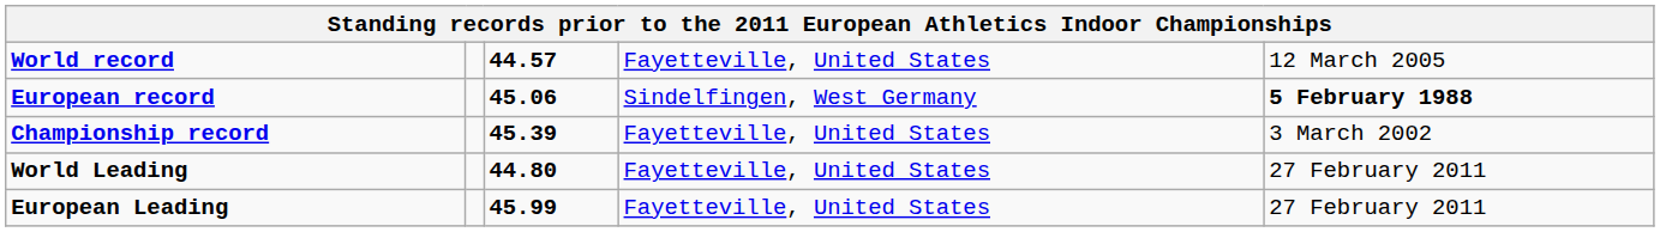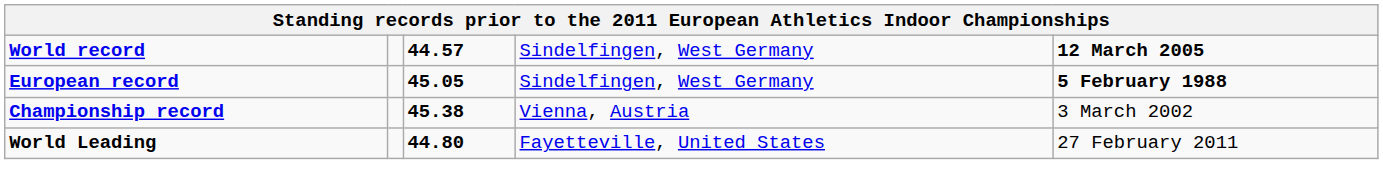 <table class="wikitable" width=75%>
 <tr>
 <th colspan="5">Standing records prior to the 2011 European Athletics Indoor Championships</th>
 </tr>
 <tr>
 <td><strong><a href='#'>World record</a></strong></td>
 <td></td>
 <td><strong>44.57</strong></td>
-<td><a href='#'>Fayetteville</a>, <a href='#'>United States</a></td>
-<td>12 March 2005</td>
+<td><a href='#'>Sindelfingen</a>, <a href='#'>West Germany</a></td>
+<td><strong>12 March 2005</strong></td>
 </tr>
 <tr>
 <td><strong><a href='#'>European record</a></strong></td>
 <td></td>
-<td><strong>45.06</strong></td>
+<td><strong>45.05</strong></td>
 <td><a href='#'>Sindelfingen</a>, <a href='#'>West Germany</a></td>
 <td><strong>5 February 1988</strong></td>
 </tr>
 <tr>
 <td><strong><a href='#'>Championship record</a></strong></td>
 <td></td>
-<td><strong>45.39</strong></td>
-<td><a href='#'>Fayetteville</a>, <a href='#'>United States</a></td>
+<td><strong>45.38</strong></td>
+<td><a href='#'>Vienna</a>, <a href='#'>Austria</a></td>
 <td>3 March 2002</td>
 </tr>
 <tr>
 <td><strong>World Leading</strong></td>
 <td></td>
 <td><strong>44.80</strong></td>
 <td><a href='#'>Fayetteville</a>, <a href='#'>United States</a></td>
 <td>27 February 2011</td>
 </tr>
-<tr>
-<td><strong>European Leading</strong></td>
-<td></td>
-<td><strong>45.99</strong></td>
-<td><a href='#'>Fayetteville</a>, <a href='#'>United States</a></td>
-<td>27 February 2011</td>
-</tr>
 </table>
